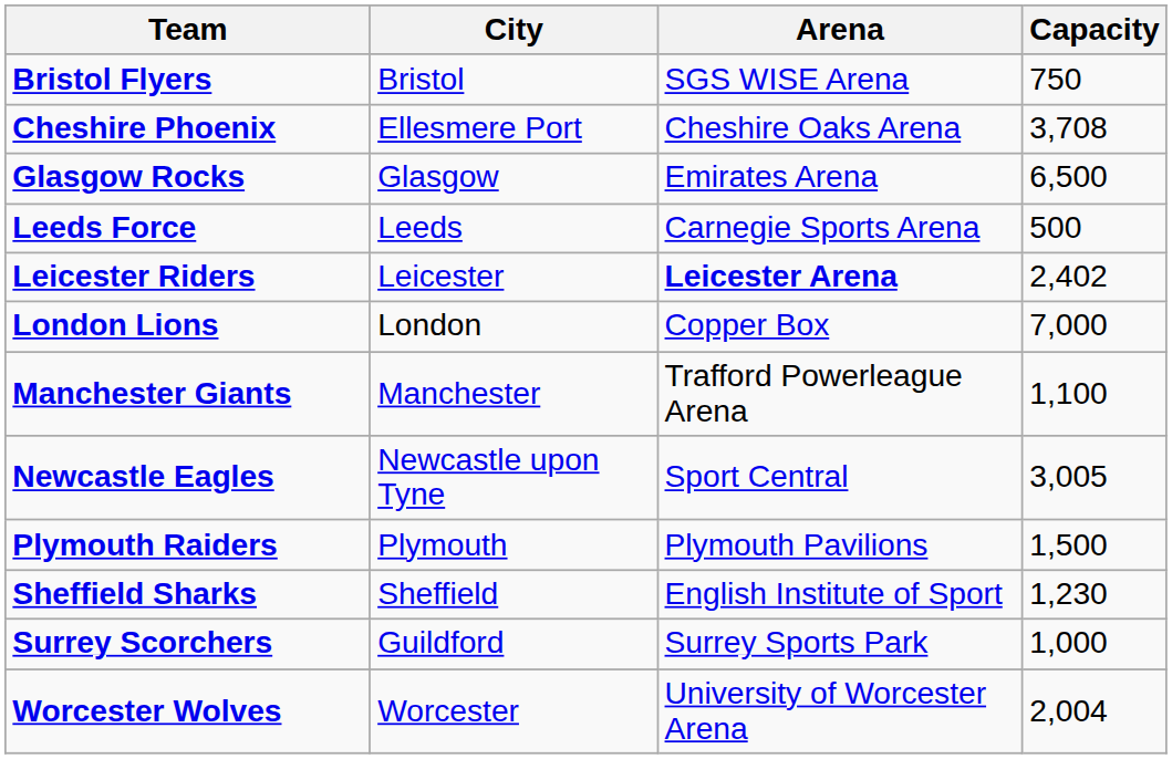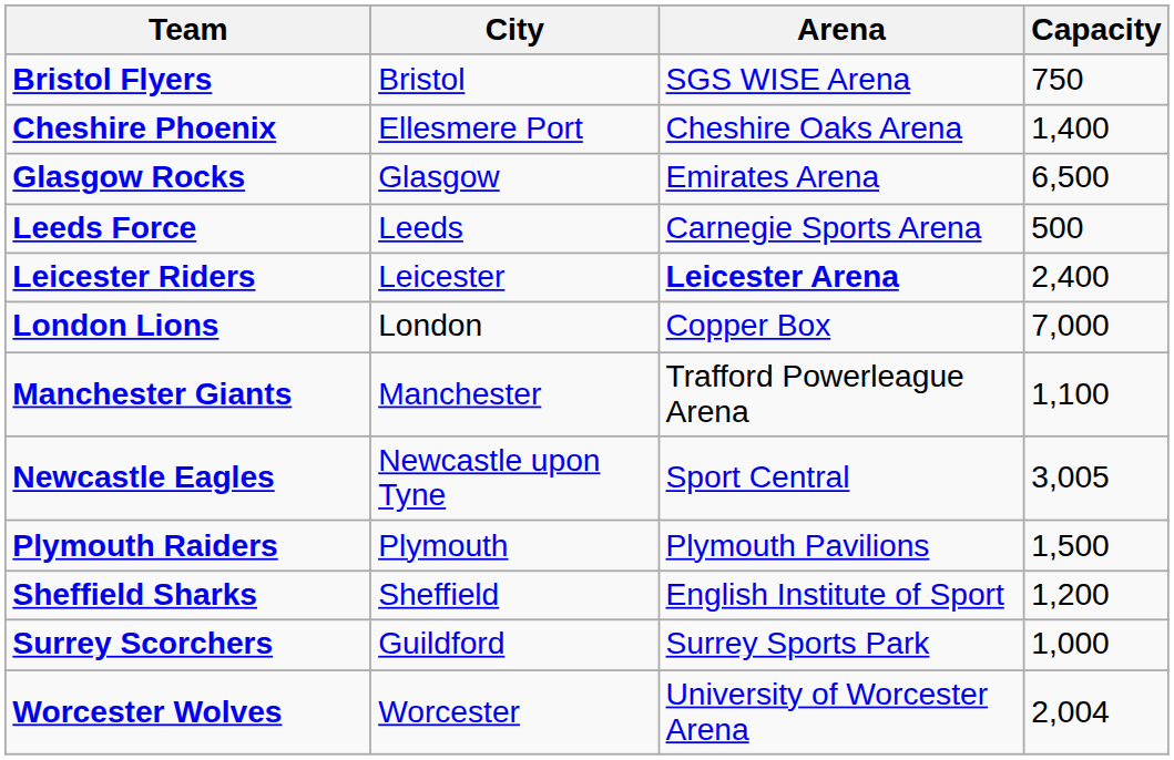 <table class="wikitable sortable">
 <tr>
 <th scope="col" style="width: 180px;">Team</th>
 <th scope="col" style="width: 140px;">City</th>
 <th scope="col" style="width: 180px;">Arena</th>
 <th>Capacity</th>
 </tr>
 <tr>
 <td><strong><a href='#'>Bristol Flyers</a></strong></td>
 <td><a href='#'>Bristol</a></td>
 <td><a href='#'>SGS WISE Arena</a></td>
 <td>750</td>
 </tr>
 <tr>
 <td><strong><a href='#'>Cheshire Phoenix</a></strong></td>
 <td><a href='#'>Ellesmere Port</a></td>
 <td><a href='#'>Cheshire Oaks Arena</a></td>
-<td>3,708</td>
+<td>1,400</td>
 </tr>
 <tr>
 <td><strong><a href='#'>Glasgow Rocks</a></strong></td>
 <td><a href='#'>Glasgow</a></td>
 <td><a href='#'>Emirates Arena</a></td>
 <td>6,500</td>
 </tr>
 <tr>
 <td><strong><a href='#'>Leeds Force</a></strong></td>
 <td><a href='#'>Leeds</a></td>
 <td><a href='#'>Carnegie Sports Arena</a></td>
 <td>500</td>
 </tr>
 <tr>
 <td><strong><a href='#'>Leicester Riders</a></strong></td>
 <td><a href='#'>Leicester</a></td>
 <td><strong><a href='#'>Leicester Arena</a></strong></td>
-<td>2,402</td>
+<td>2,400</td>
 </tr>
 <tr>
 <td><strong><a href='#'>London Lions</a></strong></td>
 <td>London</td>
 <td><a href='#'>Copper Box</a></td>
 <td>7,000</td>
 </tr>
 <tr>
 <td><strong><a href='#'>Manchester Giants</a></strong></td>
 <td><a href='#'>Manchester</a></td>
 <td>Trafford Powerleague Arena</td>
 <td>1,100</td>
 </tr>
 <tr>
 <td><strong><a href='#'>Newcastle Eagles</a></strong></td>
 <td><a href='#'>Newcastle upon Tyne</a></td>
 <td><a href='#'>Sport Central</a></td>
 <td>3,005</td>
 </tr>
 <tr>
 <td><strong><a href='#'>Plymouth Raiders</a></strong></td>
 <td><a href='#'>Plymouth</a></td>
 <td><a href='#'>Plymouth Pavilions</a></td>
 <td>1,500</td>
 </tr>
 <tr>
 <td><strong><a href='#'>Sheffield Sharks</a></strong></td>
 <td><a href='#'>Sheffield</a></td>
 <td><a href='#'>English Institute of Sport</a></td>
-<td>1,230</td>
+<td>1,200</td>
 </tr>
 <tr>
 <td><strong><a href='#'>Surrey Scorchers</a></strong></td>
 <td><a href='#'>Guildford</a></td>
 <td><a href='#'>Surrey Sports Park</a></td>
 <td>1,000</td>
 </tr>
 <tr>
 <td><strong><a href='#'>Worcester Wolves</a></strong></td>
 <td><a href='#'>Worcester</a></td>
 <td><a href='#'>University of Worcester Arena</a></td>
 <td>2,004</td>
 </tr>
 </table>
